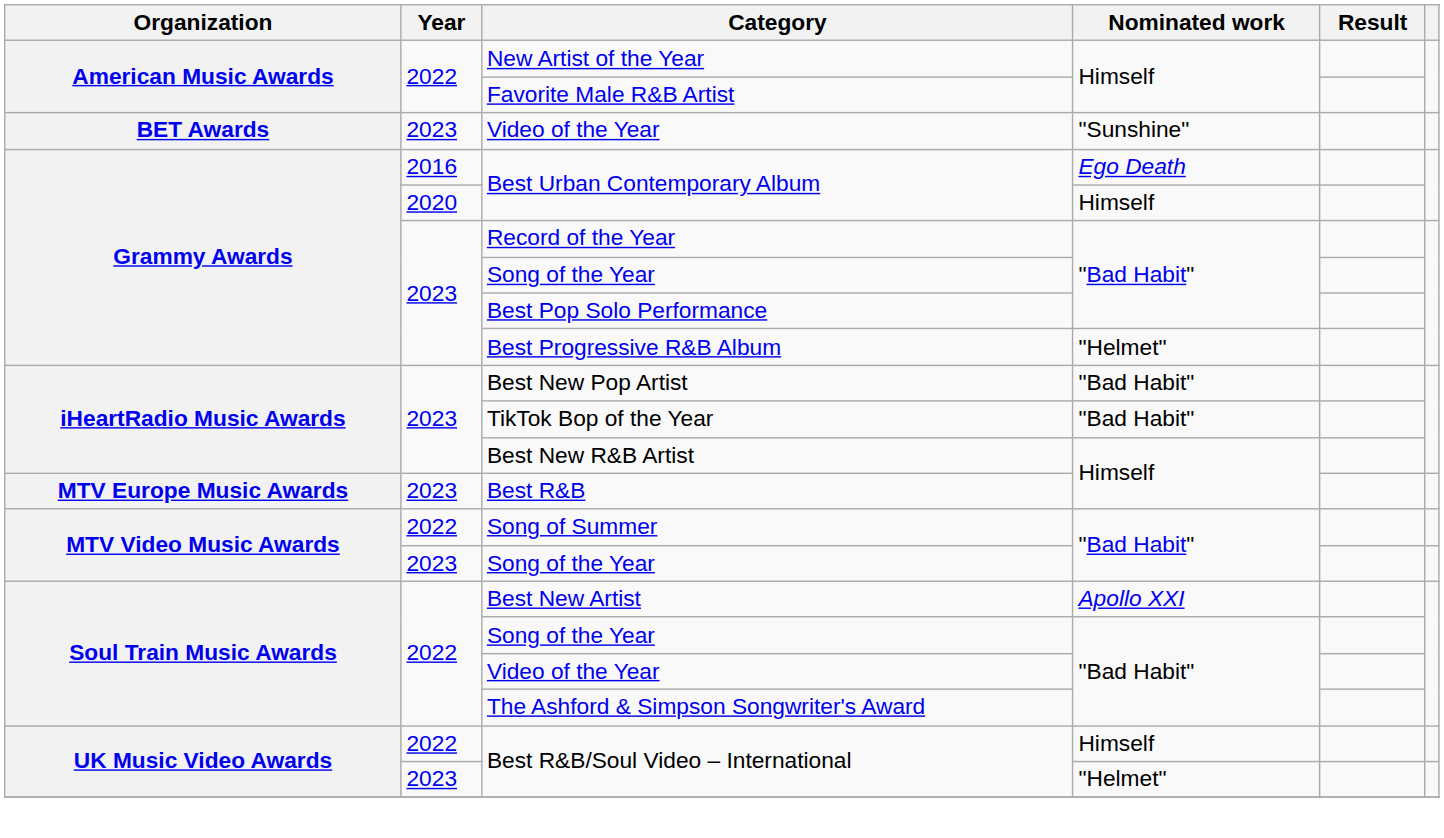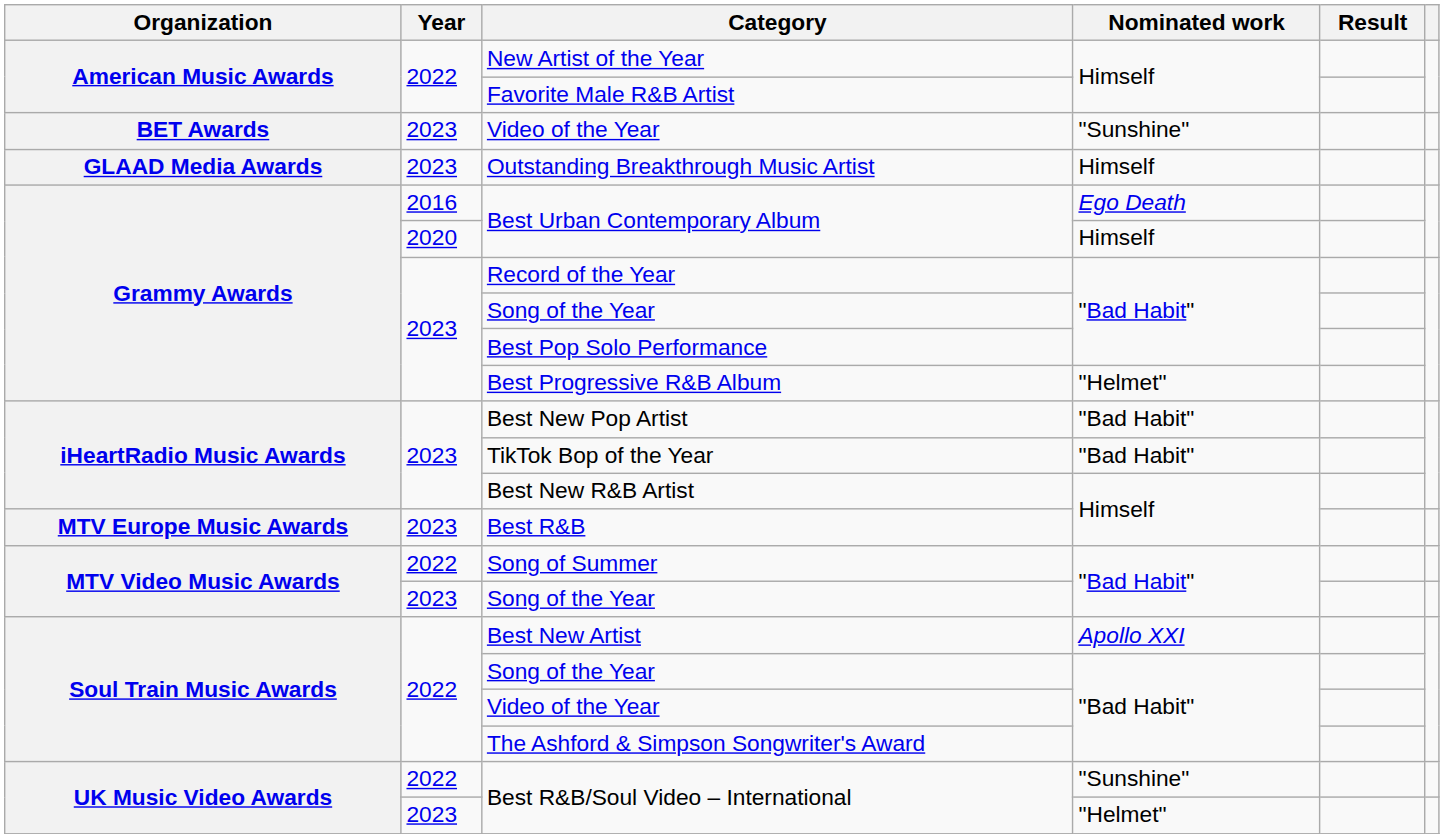 <table class="wikitable sortable plainrowheaders" style="width: 80%;">
 <tr>
 <th scope="col">Organization</th>
 <th scope="col">Year</th>
 <th scope="col">Category</th>
 <th scope="col">Nominated work</th>
 <th scope="col">Result</th>
 <th scope="col" class="unsortable"></th>
 </tr>
 <tr>
 <th scope="row" rowspan="2"><a href='#'>American Music Awards</a></th>
 <td rowspan="2"><a href='#'>2022</a></td>
 <td><a href='#'>New Artist of the Year</a></td>
 <td rowspan="2">Himself</td>
 <td></td>
 <td rowspan="2"></td>
 </tr>
 <tr>
 <td><a href='#'>Favorite Male R&B Artist</a></td>
 <td></td>
 </tr>
 <tr>
 <th scope="row"><a href='#'>BET Awards</a></th>
 <td><a href='#'>2023</a></td>
 <td><a href='#'>Video of the Year</a></td>
 <td>"Sunshine"</td>
+<td></td>
+<td style="text-align:center;"></td>
+</tr>
+<tr>
+<th scope="row"><a href='#'>GLAAD Media Awards</a></th>
+<td><a href='#'>2023</a></td>
+<td><a href='#'>Outstanding Breakthrough Music Artist</a></td>
+<td>Himself</td>
 <td></td>
 <td style="text-align:center;"></td>
 </tr>
 <tr>
 <th rowspan="6" scope="row"><a href='#'>Grammy Awards</a></th>
 <td><a href='#'>2016</a></td>
 <td rowspan="2"><a href='#'>Best Urban Contemporary Album</a></td>
 <td><em><a href='#'>Ego Death</a></em></td>
 <td></td>
 <td rowspan="2"></td>
 </tr>
 <tr>
 <td><a href='#'>2020</a></td>
 <td>Himself</td>
 <td></td>
 </tr>
 <tr>
 <td rowspan="4"><a href='#'>2023</a></td>
 <td><a href='#'>Record of the Year</a></td>
 <td rowspan="3">"<a href='#'>Bad Habit</a>"</td>
 <td></td>
 <td rowspan="4"></td>
 </tr>
 <tr>
 <td><a href='#'>Song of the Year</a></td>
 <td></td>
 </tr>
 <tr>
 <td><a href='#'>Best Pop Solo Performance</a></td>
 <td></td>
 </tr>
 <tr>
 <td><a href='#'>Best Progressive R&B Album</a></td>
 <td>"Helmet"</td>
 <td></td>
 </tr>
 <tr>
 <th scope="row" rowspan="3"><a href='#'>iHeartRadio Music Awards</a></th>
 <td rowspan="3"><a href='#'>2023</a></td>
 <td>Best New Pop Artist</td>
 <td>"Bad Habit"</td>
 <td></td>
 <td rowspan="3"></td>
 </tr>
 <tr>
 <td>TikTok Bop of the Year</td>
 <td>"Bad Habit"</td>
 <td></td>
 </tr>
 <tr>
 <td>Best New R&B Artist</td>
 <td rowspan="2">Himself</td>
 <td></td>
 </tr>
 <tr>
 <th scope="row"><a href='#'>MTV Europe Music Awards</a></th>
 <td><a href='#'>2023</a></td>
 <td><a href='#'>Best R&B</a></td>
 <td></td>
 <td></td>
 </tr>
 <tr>
 <th scope="row" rowspan="2"><a href='#'>MTV Video Music Awards</a></th>
 <td><a href='#'>2022</a></td>
 <td><a href='#'>Song of Summer</a></td>
 <td rowspan="2">"<a href='#'>Bad Habit</a>"</td>
 <td></td>
 <td></td>
 </tr>
 <tr>
 <td><a href='#'>2023</a></td>
 <td><a href='#'>Song of the Year</a></td>
 <td></td>
 <td></td>
 </tr>
 <tr>
 <th scope="row" rowspan="4"><a href='#'>Soul Train Music Awards</a></th>
 <td rowspan="4"><a href='#'>2022</a></td>
 <td><a href='#'>Best New Artist</a></td>
 <td><em><a href='#'>Apollo XXI</a></em></td>
 <td></td>
 <td rowspan="4"></td>
 </tr>
 <tr>
 <td><a href='#'>Song of the Year</a></td>
 <td rowspan="3">"Bad Habit"</td>
 <td></td>
 </tr>
 <tr>
 <td><a href='#'>Video of the Year</a></td>
 <td></td>
 </tr>
 <tr>
 <td><a href='#'>The Ashford & Simpson Songwriter's Award</a></td>
 <td></td>
 </tr>
 <tr>
 <th scope="row" rowspan="2"><a href='#'>UK Music Video Awards</a></th>
 <td><a href='#'>2022</a></td>
 <td rowspan="2">Best R&B/Soul Video – International</td>
-<td>Himself</td>
+<td>"Sunshine"</td>
 <td></td>
 <td></td>
 </tr>
 <tr>
 <td><a href='#'>2023</a></td>
 <td>"Helmet"</td>
 <td></td>
 <td align="center"></td>
 </tr>
 <tr>
 </tr>
 </table>
